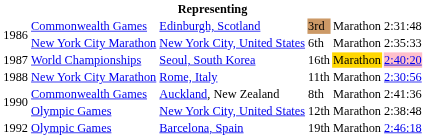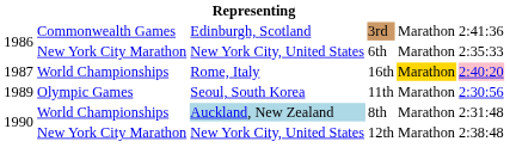 <table>
 <tr>
 <th colspan="6">Representing </th>
 </tr>
 <tr>
 <td rowspan=2>1986</td>
 <td><a href='#'>Commonwealth Games</a></td>
 <td><a href='#'>Edinburgh, Scotland</a></td>
 <td bgcolor="cc9966">3rd</td>
 <td>Marathon</td>
-<td>2:31:48</td>
+<td>2:41:36</td>
 </tr>
 <tr>
 <td><a href='#'>New York City Marathon</a></td>
 <td><a href='#'>New York City, United States</a></td>
 <td>6th</td>
 <td>Marathon</td>
 <td>2:35:33</td>
 </tr>
 <tr>
 <td>1987</td>
 <td><a href='#'>World Championships</a></td>
-<td><a href='#'>Seoul, South Korea</a></td>
+<td><a href='#'>Rome, Italy</a></td>
 <td>16th</td>
 <td style="background: gold;">Marathon</td>
 <td style="background: pink;"><a href='#'>2:40:20</a></td>
 </tr>
 <tr>
-<td>1988</td>
-<td><a href='#'>New York City Marathon</a></td>
-<td><a href='#'>Rome, Italy</a></td>
+<td>1989</td>
+<td><a href='#'>Olympic Games</a></td>
+<td><a href='#'>Seoul, South Korea</a></td>
 <td>11th</td>
 <td>Marathon</td>
 <td><a href='#'>2:30:56</a></td>
 </tr>
 <tr>
 <td rowspan=2>1990</td>
-<td><a href='#'>Commonwealth Games</a></td>
-<td><a href='#'>Auckland</a>, New Zealand</td>
+<td><a href='#'>World Championships</a></td>
+<td style="background: lightblue;"><a href='#'>Auckland</a>, New Zealand</td>
 <td>8th</td>
 <td>Marathon</td>
-<td>2:41:36</td>
+<td>2:31:48</td>
 </tr>
 <tr>
-<td><a href='#'>Olympic Games</a></td>
+<td><a href='#'>New York City Marathon</a></td>
 <td><a href='#'>New York City, United States</a></td>
 <td>12th</td>
 <td>Marathon</td>
 <td>2:38:48</td>
 </tr>
-<tr>
-<td>1992</td>
-<td><a href='#'>Olympic Games</a></td>
-<td><a href='#'>Barcelona, Spain</a></td>
-<td>19th</td>
-<td>Marathon</td>
-<td><a href='#'>2:46:18</a></td>
-</tr>
 </table>
